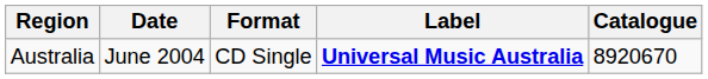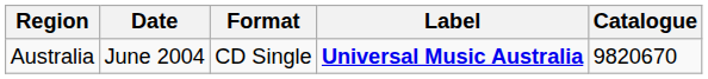 <table class=wikitable>
 <tr>
 <th>Region</th>
 <th>Date</th>
 <th>Format</th>
 <th>Label</th>
 <th>Catalogue</th>
 </tr>
 <tr>
 <td>Australia</td>
 <td>June 2004</td>
 <td>CD Single</td>
 <td><strong><a href='#'>Universal Music Australia</a></strong></td>
-<td>8920670</td>
+<td>9820670</td>
 </tr>
 </table>
